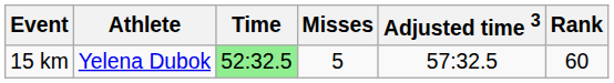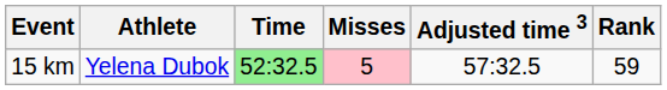 <table class="wikitable" style="font-size:90%">
 <tr>
 <th>Event</th>
 <th>Athlete</th>
 <th>Time</th>
 <th>Misses</th>
 <th>Adjusted time <sup>3</sup></th>
 <th>Rank</th>
 </tr>
 <tr>
 <td>15 km</td>
 <td><a href='#'>Yelena Dubok</a></td>
 <td align="center" style="background: lightgreen;">52:32.5</td>
-<td align="center">5</td>
+<td align="center" style="background: pink;">5</td>
 <td align="center">57:32.5</td>
-<td align="center">60</td>
+<td align="center">59</td>
 </tr>
 </table>
